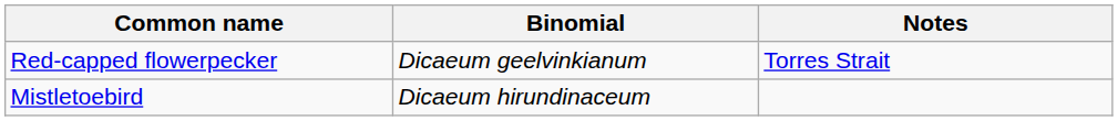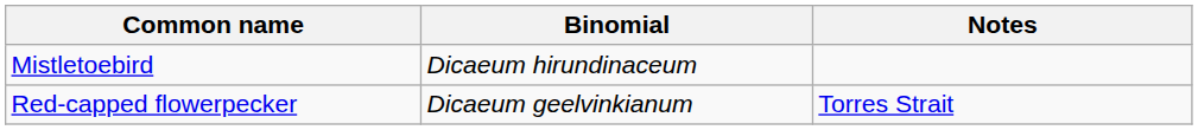 <table style="width:60%;" class="wikitable">
 <tr>
 <th width=35%>Common name</th>
 <th width=33%>Binomial</th>
 <th width=32%>Notes</th>
 </tr>
 <tr>
+<td><a href='#'>Mistletoebird</a></td>
+<td><em>Dicaeum hirundinaceum</em></td>
+<td></td>
+</tr>
+<tr>
 <td><a href='#'>Red-capped flowerpecker</a></td>
 <td><em>Dicaeum geelvinkianum</em></td>
 <td><a href='#'>Torres Strait</a></td>
 </tr>
-<tr>
-<td><a href='#'>Mistletoebird</a></td>
-<td><em>Dicaeum hirundinaceum</em></td>
-<td></td>
-</tr>
 </table>
